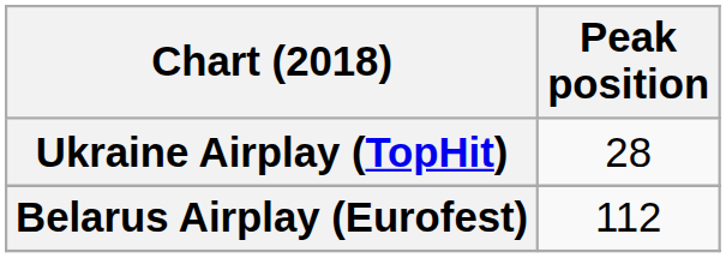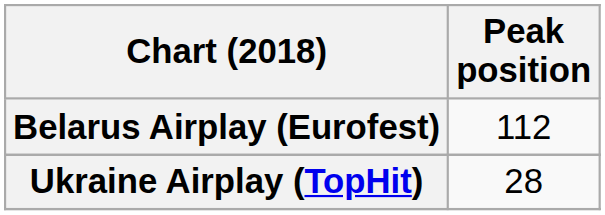 <table class="wikitable sortable plainrowheaders" style="text-align:center">
 <tr>
 <th scope="col">Chart (2018)</th>
 <th scope="col">Peak<br>position</th>
+</tr>
+<tr>
+<th scope="row">Belarus Airplay (Eurofest)</th>
+<td>112</td>
+</tr>
+<tr>
 </tr>
 <tr>
 <th scope="row">Ukraine Airplay (<a href='#'>TopHit</a>)</th>
 <td>28</td>
 </tr>
 <tr>
 </tr>
-<tr>
-<th scope="row">Belarus Airplay (Eurofest)</th>
-<td>112</td>
-</tr>
-<tr>
-</tr>
 </table>
